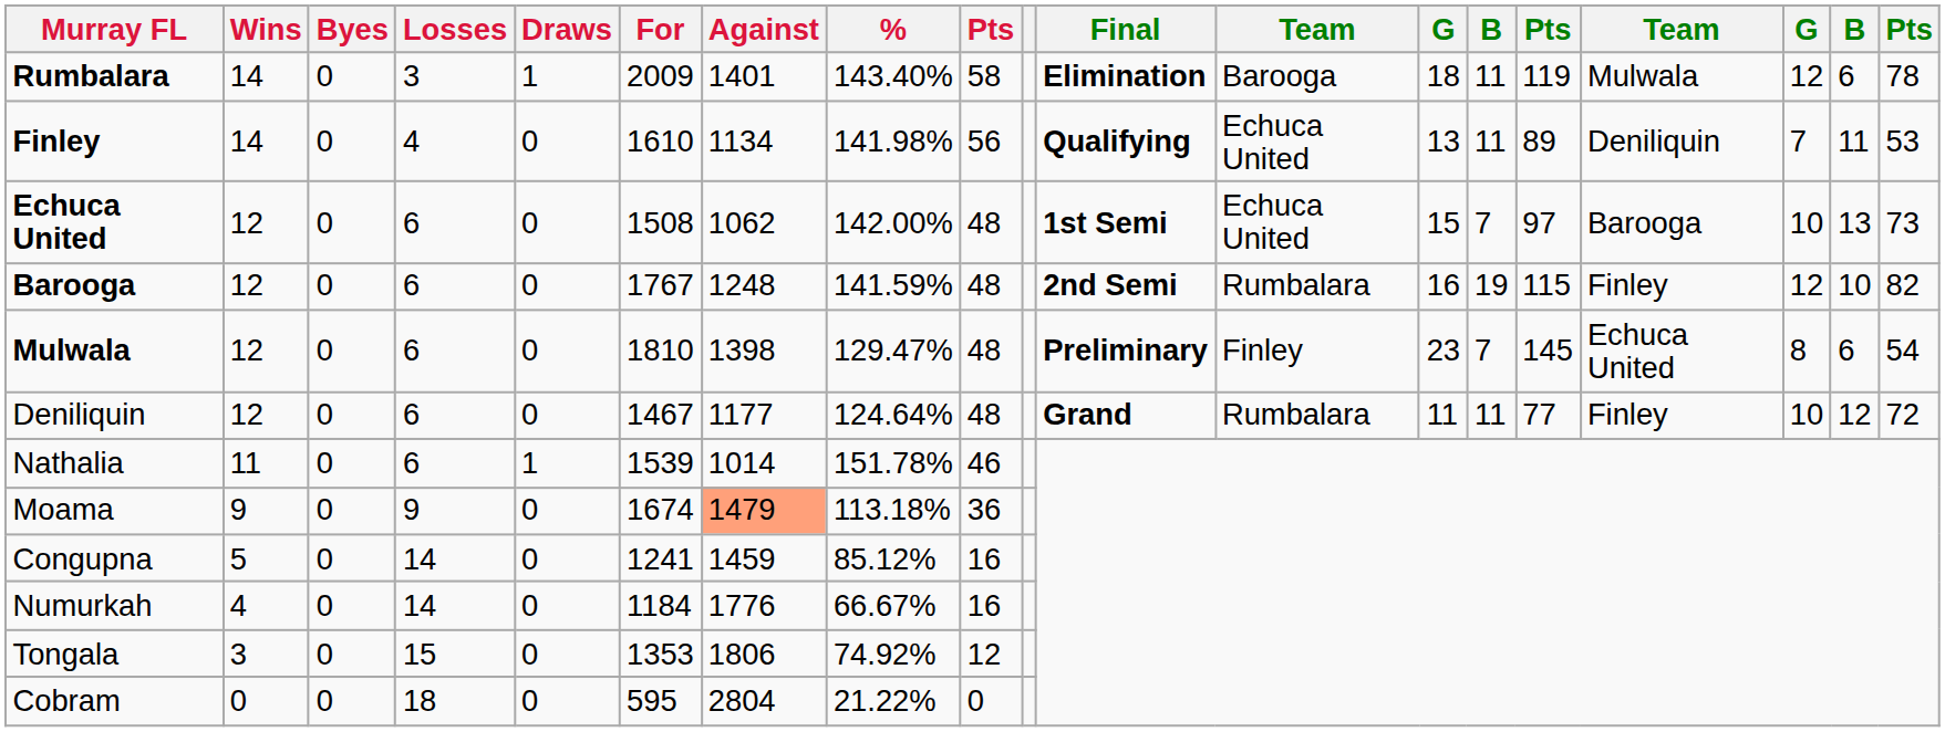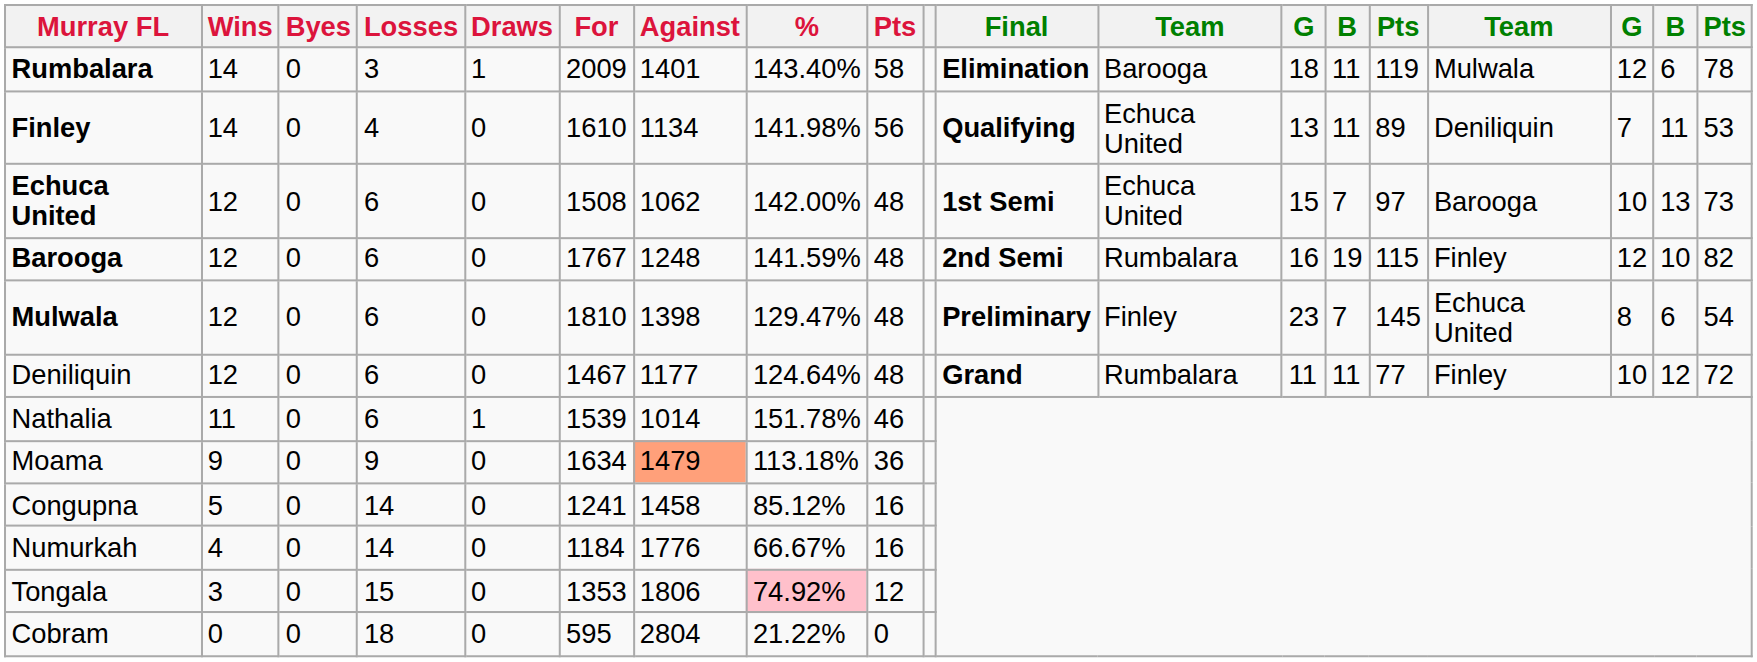 <table style="font-size: 85%; text-align: left;" class="wikitable">
 <tr>
 <th style="color:crimson">Murray FL</th>
 <th style="color:crimson">Wins</th>
 <th style="color:crimson">Byes</th>
 <th style="color:crimson">Losses</th>
 <th style="color:crimson">Draws</th>
 <th style="color:crimson">For</th>
 <th style="color:crimson">Against</th>
 <th style="color:crimson">%</th>
 <th style="color:crimson">Pts</th>
 <th></th>
 <th style="color:green">Final</th>
 <th style="color:green">Team</th>
 <th style="color:green">G</th>
 <th style="color:green">B</th>
 <th style="color:green">Pts</th>
 <th style="color:green">Team</th>
 <th style="color:green">G</th>
 <th style="color:green">B</th>
 <th style="color:green">Pts</th>
 </tr>
 <tr>
 <td><strong>	Rumbalara	</strong></td>
 <td>14</td>
 <td>0</td>
 <td>3</td>
 <td>1</td>
 <td>2009</td>
 <td>1401</td>
 <td>143.40%</td>
 <td>58</td>
 <td></td>
 <td><strong>Elimination</strong></td>
 <td>Barooga</td>
 <td>18</td>
 <td>11</td>
 <td>119</td>
 <td>Mulwala</td>
 <td>12</td>
 <td>6</td>
 <td>78</td>
 </tr>
 <tr>
 <td><strong>	Finley	</strong></td>
 <td>14</td>
 <td>0</td>
 <td>4</td>
 <td>0</td>
 <td>1610</td>
 <td>1134</td>
 <td>141.98%</td>
 <td>56</td>
 <td></td>
 <td><strong>Qualifying</strong></td>
 <td>Echuca United</td>
 <td>13</td>
 <td>11</td>
 <td>89</td>
 <td>Deniliquin</td>
 <td>7</td>
 <td>11</td>
 <td>53</td>
 </tr>
 <tr>
 <td><strong>	Echuca United	</strong></td>
 <td>12</td>
 <td>0</td>
 <td>6</td>
 <td>0</td>
 <td>1508</td>
 <td>1062</td>
 <td>142.00%</td>
 <td>48</td>
 <td></td>
 <td><strong>1st Semi</strong></td>
 <td>Echuca United</td>
 <td>15</td>
 <td>7</td>
 <td>97</td>
 <td>Barooga</td>
 <td>10</td>
 <td>13</td>
 <td>73</td>
 </tr>
 <tr>
 <td><strong>	Barooga	</strong></td>
 <td>12</td>
 <td>0</td>
 <td>6</td>
 <td>0</td>
 <td>1767</td>
 <td>1248</td>
 <td>141.59%</td>
 <td>48</td>
 <td></td>
 <td><strong>2nd Semi</strong></td>
 <td>Rumbalara</td>
 <td>16</td>
 <td>19</td>
 <td>115</td>
 <td>Finley</td>
 <td>12</td>
 <td>10</td>
 <td>82</td>
 </tr>
 <tr>
 <td><strong>	Mulwala	</strong></td>
 <td>12</td>
 <td>0</td>
 <td>6</td>
 <td>0</td>
 <td>1810</td>
 <td>1398</td>
 <td>129.47%</td>
 <td>48</td>
 <td></td>
 <td><strong>Preliminary</strong></td>
 <td>Finley</td>
 <td>23</td>
 <td>7</td>
 <td>145</td>
 <td>Echuca United</td>
 <td>8</td>
 <td>6</td>
 <td>54</td>
 </tr>
 <tr>
 <td>Deniliquin</td>
 <td>12</td>
 <td>0</td>
 <td>6</td>
 <td>0</td>
 <td>1467</td>
 <td>1177</td>
 <td>124.64%</td>
 <td>48</td>
 <td></td>
 <td><strong>Grand</strong></td>
 <td>Rumbalara</td>
 <td>11</td>
 <td>11</td>
 <td>77</td>
 <td>Finley</td>
 <td>10</td>
 <td>12</td>
 <td>72</td>
 </tr>
 <tr>
 <td>Nathalia</td>
 <td>11</td>
 <td>0</td>
 <td>6</td>
 <td>1</td>
 <td>1539</td>
 <td>1014</td>
 <td>151.78%</td>
 <td>46</td>
 <td></td>
 </tr>
 <tr>
 <td>Moama</td>
 <td>9</td>
 <td>0</td>
 <td>9</td>
 <td>0</td>
-<td>1674</td>
+<td>1634</td>
 <td style="background: lightsalmon;">1479</td>
 <td>113.18%</td>
 <td>36</td>
 <td></td>
 </tr>
 <tr>
 <td>Congupna</td>
 <td>5</td>
 <td>0</td>
 <td>14</td>
 <td>0</td>
 <td>1241</td>
-<td>1459</td>
+<td>1458</td>
 <td>85.12%</td>
 <td>16</td>
 <td></td>
 </tr>
 <tr>
 <td>Numurkah</td>
 <td>4</td>
 <td>0</td>
 <td>14</td>
 <td>0</td>
 <td>1184</td>
 <td>1776</td>
 <td>66.67%</td>
 <td>16</td>
 <td></td>
 </tr>
 <tr>
 <td>Tongala</td>
 <td>3</td>
 <td>0</td>
 <td>15</td>
 <td>0</td>
 <td>1353</td>
 <td>1806</td>
-<td>74.92%</td>
+<td style="background: pink;">74.92%</td>
 <td>12</td>
 <td></td>
 </tr>
 <tr>
 <td>Cobram</td>
 <td>0</td>
 <td>0</td>
 <td>18</td>
 <td>0</td>
 <td>595</td>
 <td>2804</td>
 <td>21.22%</td>
 <td>0</td>
 <td></td>
 </tr>
 </table>
